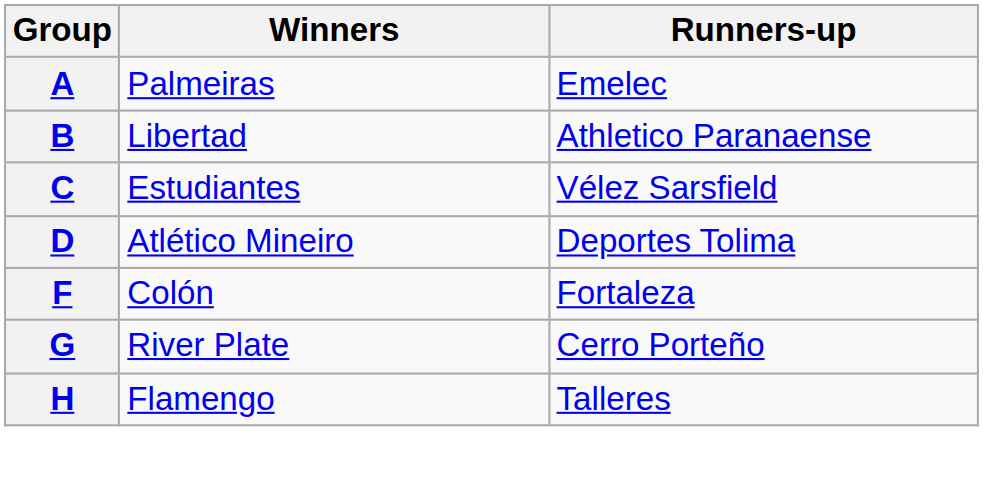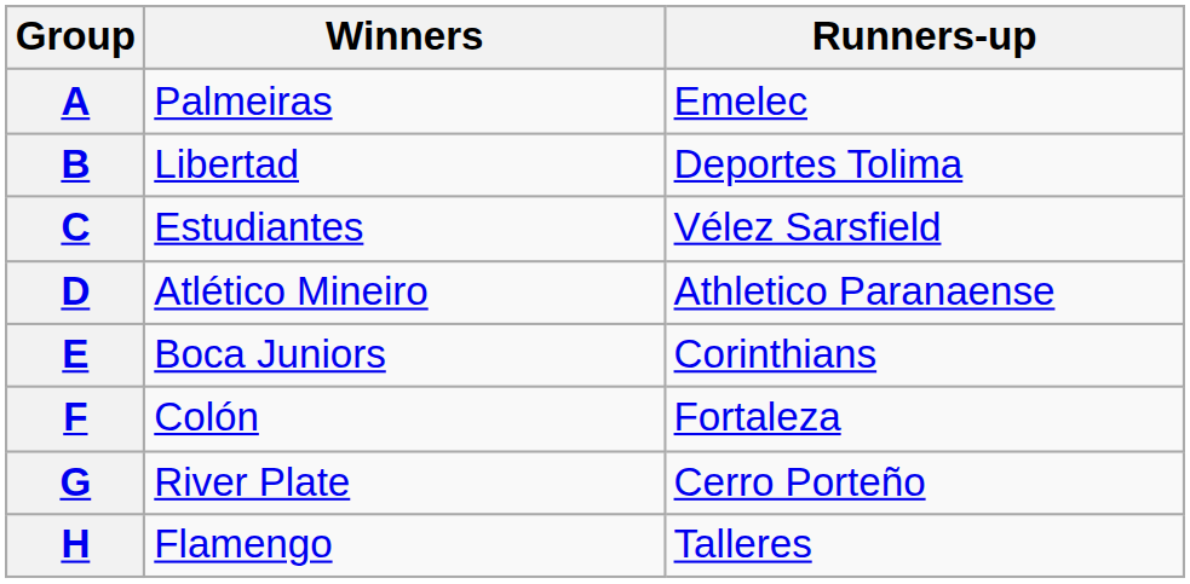 <table class="wikitable">
 <tr>
 <th>Group</th>
 <th width=200>Winners</th>
 <th width=200>Runners-up</th>
 </tr>
 <tr>
 <th><a href='#'>A</a></th>
 <td> <a href='#'>Palmeiras</a></td>
 <td> <a href='#'>Emelec</a></td>
 </tr>
 <tr>
 <th><a href='#'>B</a></th>
 <td> <a href='#'>Libertad</a></td>
-<td> <a href='#'>Athletico Paranaense</a></td>
+<td> <a href='#'>Deportes Tolima</a></td>
 </tr>
 <tr>
 <th><a href='#'>C</a></th>
 <td> <a href='#'>Estudiantes</a></td>
 <td> <a href='#'>Vélez Sarsfield</a></td>
 </tr>
 <tr>
 <th><a href='#'>D</a></th>
 <td> <a href='#'>Atlético Mineiro</a></td>
-<td> <a href='#'>Deportes Tolima</a></td>
+<td> <a href='#'>Athletico Paranaense</a></td>
+</tr>
+<tr>
+<th><a href='#'>E</a></th>
+<td> <a href='#'>Boca Juniors</a></td>
+<td> <a href='#'>Corinthians</a></td>
 </tr>
 <tr>
 <th><a href='#'>F</a></th>
 <td> <a href='#'>Colón</a></td>
 <td> <a href='#'>Fortaleza</a></td>
 </tr>
 <tr>
 <th><a href='#'>G</a></th>
 <td> <a href='#'>River Plate</a></td>
 <td> <a href='#'>Cerro Porteño</a></td>
 </tr>
 <tr>
 <th><a href='#'>H</a></th>
 <td> <a href='#'>Flamengo</a></td>
 <td> <a href='#'>Talleres</a></td>
 </tr>
 </table>
